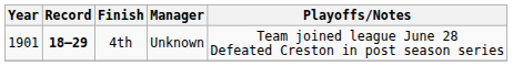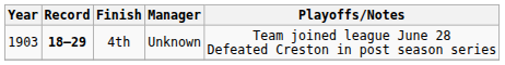 <table class="wikitable" style="text-align:center">
 <tr>
 <th>Year</th>
 <th>Record</th>
 <th>Finish</th>
 <th>Manager</th>
 <th>Playoffs/Notes</th>
 </tr>
 <tr>
-<td>1901</td>
+<td>1903</td>
 <td><strong>18–29</strong></td>
 <td>4th</td>
 <td>Unknown</td>
 <td>Team joined league June 28<br> Defeated Creston in post season series</td>
 </tr>
 <tr>
 </tr>
 </table>
